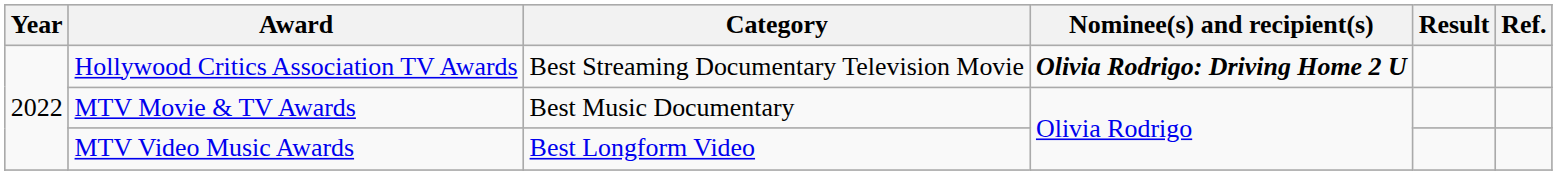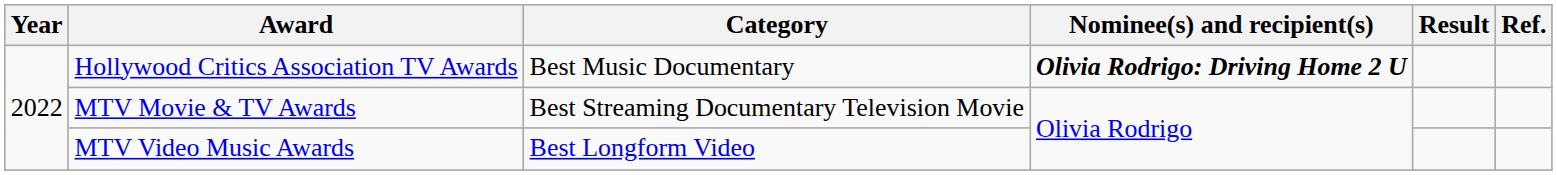 <table class="wikitable">
 <tr>
 <th>Year</th>
 <th>Award</th>
 <th>Category</th>
 <th>Nominee(s) and recipient(s)</th>
 <th>Result</th>
 <th>Ref.</th>
 </tr>
 <tr>
 <td rowspan="3">2022</td>
 <td><a href='#'>Hollywood Critics Association TV Awards</a></td>
-<td>Best Streaming Documentary Television Movie</td>
+<td>Best Music Documentary</td>
 <td><strong><em>Olivia Rodrigo: Driving Home 2 U</em></strong></td>
 <td></td>
 <td style="text-align:center;"></td>
 </tr>
 <tr>
 <td><a href='#'>MTV Movie & TV Awards</a></td>
-<td>Best Music Documentary</td>
+<td>Best Streaming Documentary Television Movie</td>
 <td rowspan="2"><a href='#'>Olivia Rodrigo</a></td>
 <td></td>
 <td style="text-align:center;"></td>
 </tr>
 <tr>
 <td><a href='#'>MTV Video Music Awards</a></td>
 <td><a href='#'>Best Longform Video</a></td>
 <td></td>
 <td style="text-align:center;"></td>
 </tr>
 </table>
